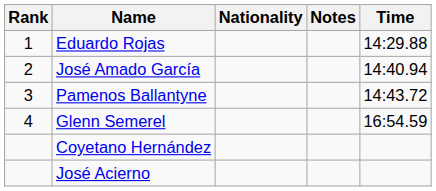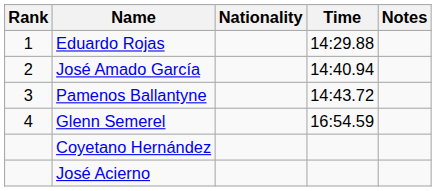 <table class="wikitable sortable" style="text-align:center;font-size:95%">
 <tr>
 <th>Rank</th>
 <th>Name</th>
 <th>Nationality</th>
+<th>Time</th>
 <th>Notes</th>
-<th>Time</th>
 </tr>
 <tr>
 <td>1</td>
 <td align=left><a href='#'>Eduardo Rojas</a></td>
 <td align=left></td>
+<td>14:29.88</td>
 <td></td>
-<td>14:29.88</td>
 </tr>
 <tr>
 <td>2</td>
 <td align=left><a href='#'>José Amado García</a></td>
 <td align=left></td>
+<td>14:40.94</td>
 <td></td>
-<td>14:40.94</td>
 </tr>
 <tr>
 <td>3</td>
 <td align=left><a href='#'>Pamenos Ballantyne</a></td>
 <td align=left></td>
+<td>14:43.72</td>
 <td></td>
-<td>14:43.72</td>
 </tr>
 <tr>
 <td>4</td>
 <td align=left><a href='#'>Glenn Semerel</a></td>
 <td align=left></td>
+<td>16:54.59</td>
 <td></td>
-<td>16:54.59</td>
 </tr>
 <tr>
 <td></td>
 <td align=left><a href='#'>Coyetano Hernández</a></td>
 <td align=left></td>
 <td></td>
 <td></td>
 </tr>
 <tr>
 <td></td>
 <td align=left><a href='#'>José Acierno</a></td>
 <td align=left></td>
 <td></td>
 <td></td>
 </tr>
 </table>
